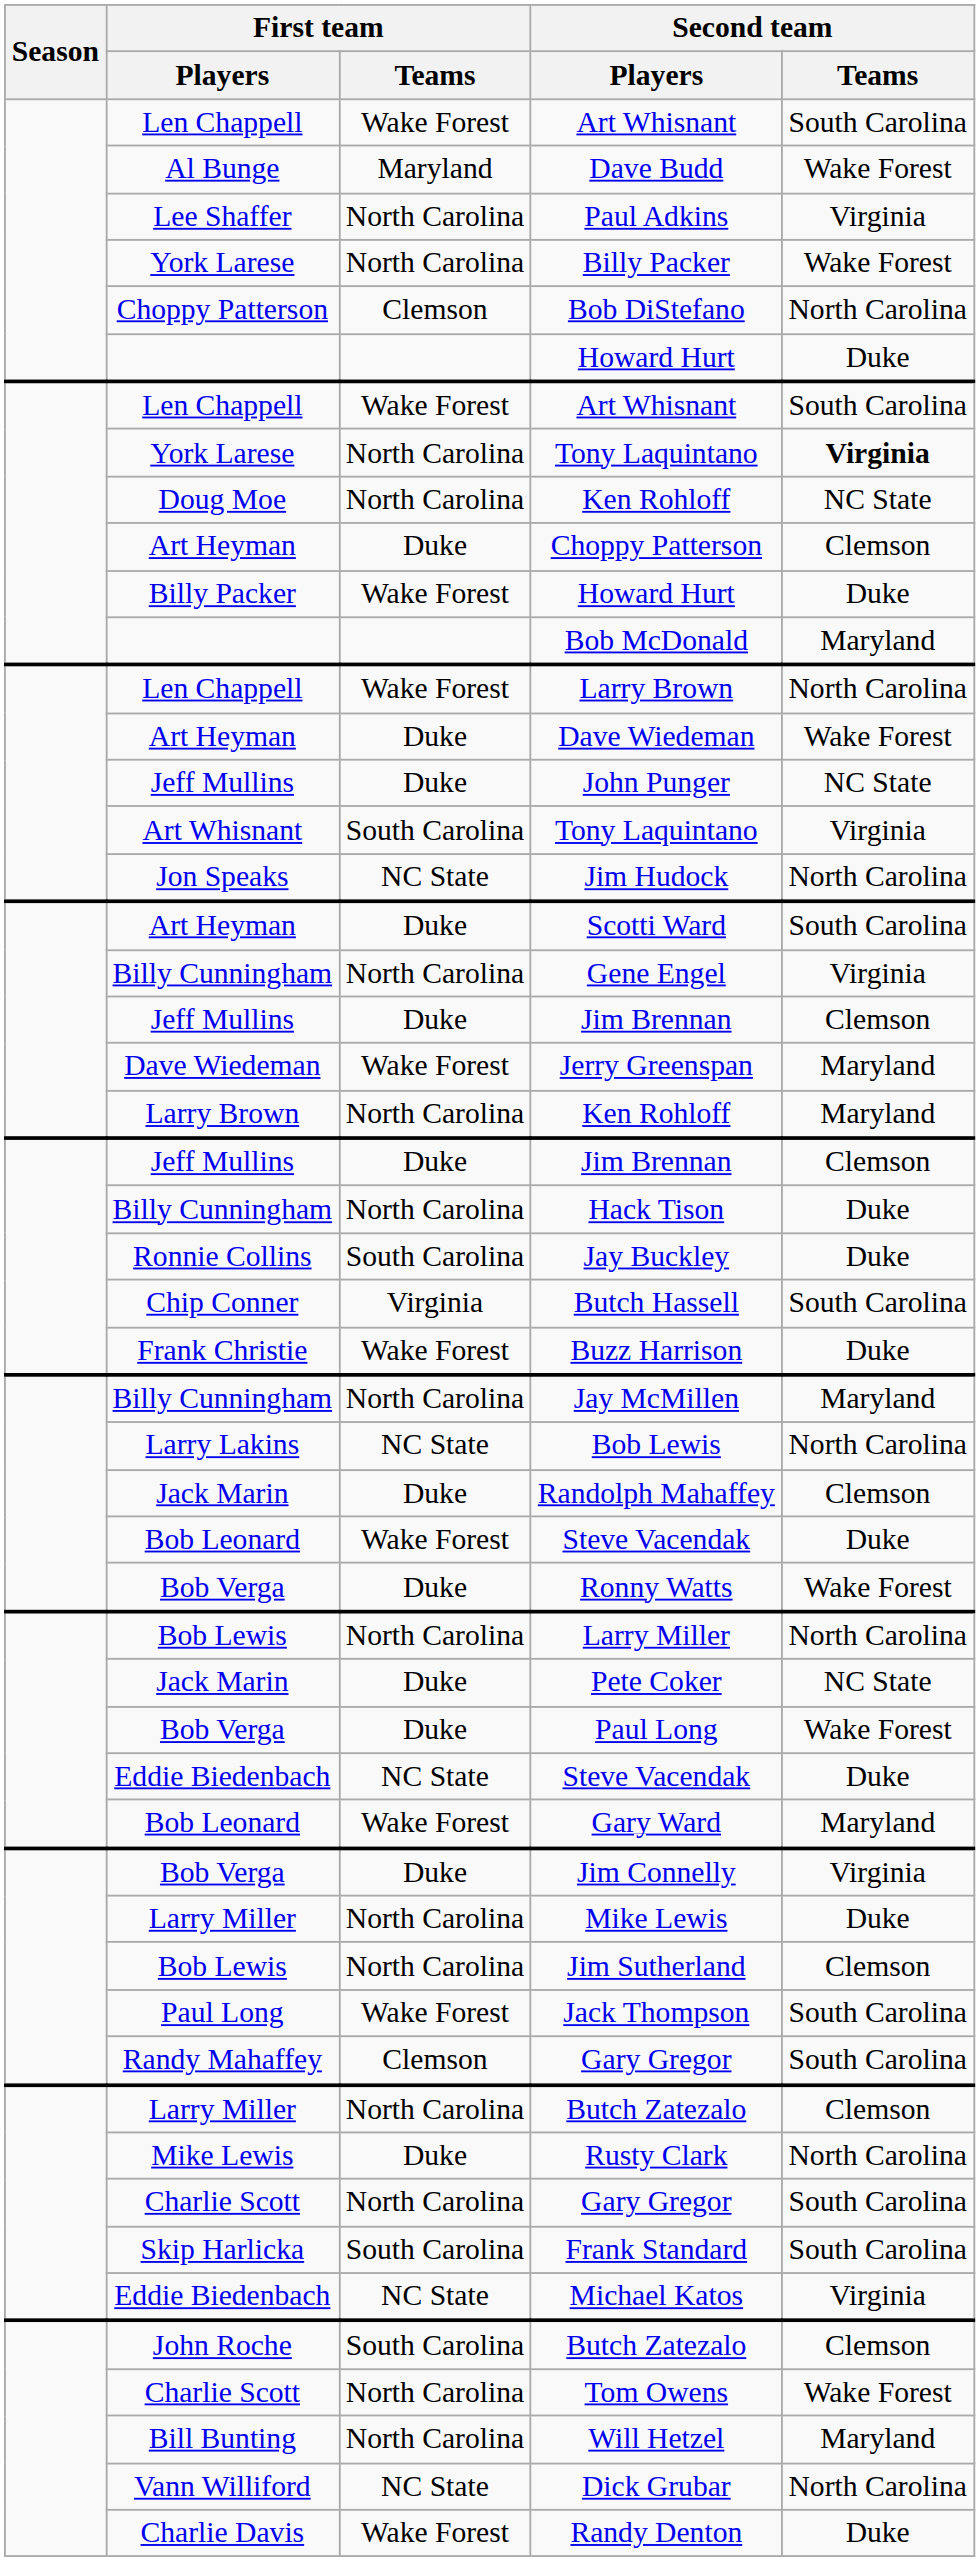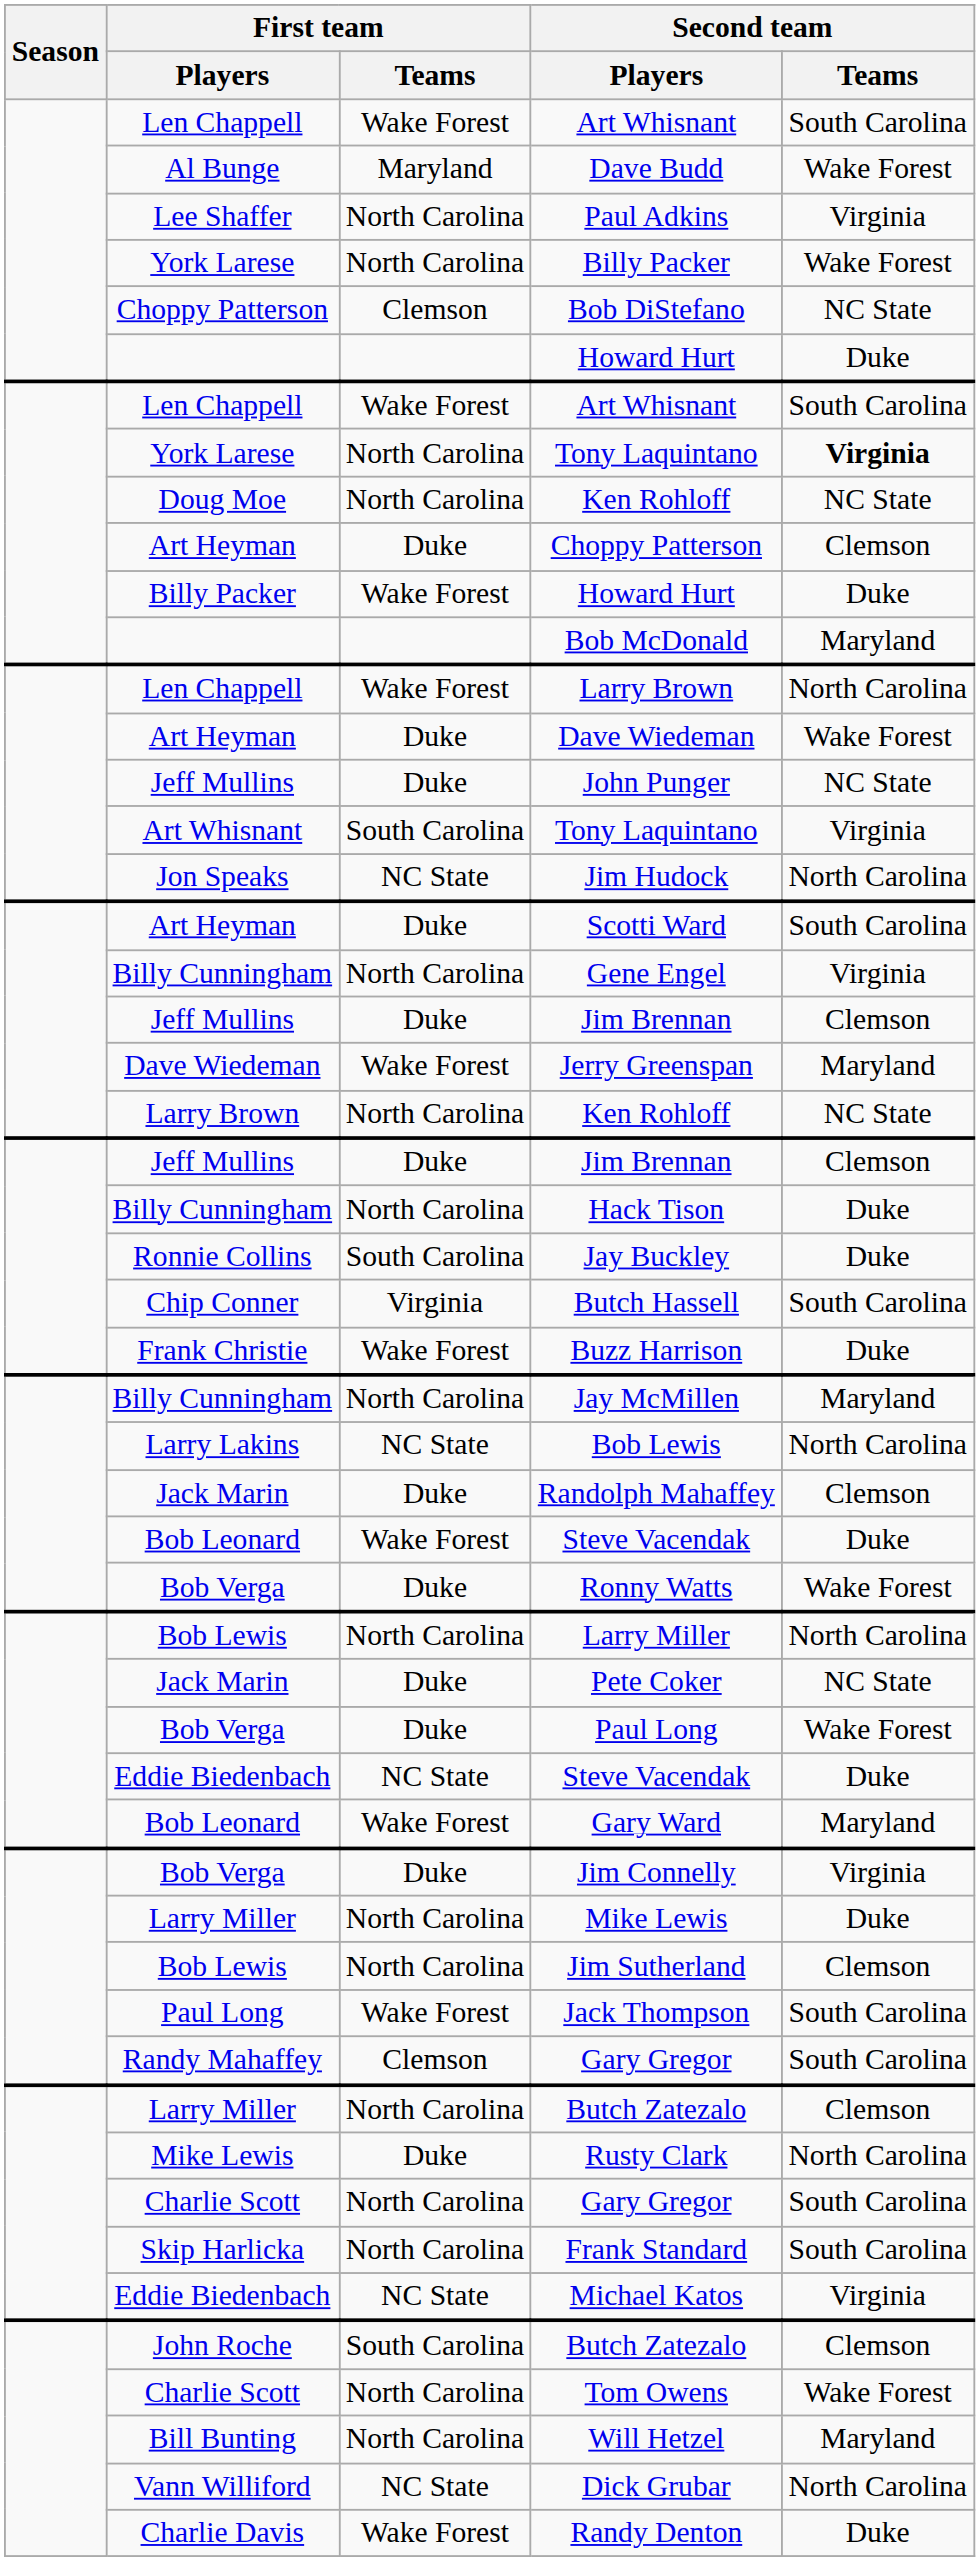 <table class="wikitable" style="text-align:center">
 <tr>
 <th rowspan=2>Season</th>
 <th colspan=2>First team</th>
 <th colspan=2>Second team</th>
 </tr>
 <tr>
 <th>Players</th>
 <th>Teams</th>
 <th>Players</th>
 <th>Teams</th>
 </tr>
 <tr>
 <td rowspan=6></td>
 <td><a href='#'>Len Chappell</a></td>
 <td>Wake Forest</td>
 <td><a href='#'>Art Whisnant</a></td>
 <td>South Carolina</td>
 </tr>
 <tr>
 <td><a href='#'>Al Bunge</a></td>
 <td>Maryland</td>
 <td><a href='#'>Dave Budd</a></td>
 <td>Wake Forest</td>
 </tr>
 <tr>
 <td><a href='#'>Lee Shaffer</a></td>
 <td>North Carolina</td>
 <td><a href='#'>Paul Adkins</a></td>
 <td>Virginia</td>
 </tr>
 <tr>
 <td><a href='#'>York Larese</a></td>
 <td>North Carolina</td>
 <td><a href='#'>Billy Packer</a></td>
 <td>Wake Forest</td>
 </tr>
 <tr>
 <td><a href='#'>Choppy Patterson</a></td>
 <td>Clemson</td>
 <td><a href='#'>Bob DiStefano</a></td>
-<td>North Carolina</td>
+<td>NC State</td>
 </tr>
 <tr>
 <td></td>
 <td></td>
 <td><a href='#'>Howard Hurt</a></td>
 <td>Duke</td>
 </tr>
 <tr style="border-top:2px solid black">
 <td rowspan=6></td>
 <td><a href='#'>Len Chappell</a></td>
 <td>Wake Forest</td>
 <td><a href='#'>Art Whisnant</a></td>
 <td>South Carolina</td>
 </tr>
 <tr>
 <td><a href='#'>York Larese</a></td>
 <td>North Carolina</td>
 <td><a href='#'>Tony Laquintano</a></td>
 <td><strong>Virginia</strong></td>
 </tr>
 <tr>
 <td><a href='#'>Doug Moe</a></td>
 <td>North Carolina</td>
 <td><a href='#'>Ken Rohloff</a></td>
 <td>NC State</td>
 </tr>
 <tr>
 <td><a href='#'>Art Heyman</a></td>
 <td>Duke</td>
 <td><a href='#'>Choppy Patterson</a></td>
 <td>Clemson</td>
 </tr>
 <tr>
 <td><a href='#'>Billy Packer</a></td>
 <td>Wake Forest</td>
 <td><a href='#'>Howard Hurt</a></td>
 <td>Duke</td>
 </tr>
 <tr>
 <td></td>
 <td></td>
 <td><a href='#'>Bob McDonald</a></td>
 <td>Maryland</td>
 </tr>
 <tr style="border-top:2px solid black">
 <td rowspan=5></td>
 <td><a href='#'>Len Chappell</a></td>
 <td>Wake Forest</td>
 <td><a href='#'>Larry Brown</a></td>
 <td>North Carolina</td>
 </tr>
 <tr>
 <td><a href='#'>Art Heyman</a></td>
 <td>Duke</td>
 <td><a href='#'>Dave Wiedeman</a></td>
 <td>Wake Forest</td>
 </tr>
 <tr>
 <td><a href='#'>Jeff Mullins</a></td>
 <td>Duke</td>
 <td><a href='#'>John Punger</a></td>
 <td>NC State</td>
 </tr>
 <tr>
 <td><a href='#'>Art Whisnant</a></td>
 <td>South Carolina</td>
 <td><a href='#'>Tony Laquintano</a></td>
 <td>Virginia</td>
 </tr>
 <tr>
 <td><a href='#'>Jon Speaks</a></td>
 <td>NC State</td>
 <td><a href='#'>Jim Hudock</a></td>
 <td>North Carolina</td>
 </tr>
 <tr style="border-top:2px solid black">
 <td rowspan=5></td>
 <td><a href='#'>Art Heyman</a></td>
 <td>Duke</td>
 <td><a href='#'>Scotti Ward</a></td>
 <td>South Carolina</td>
 </tr>
 <tr>
 <td><a href='#'>Billy Cunningham</a></td>
 <td>North Carolina</td>
 <td><a href='#'>Gene Engel</a></td>
 <td>Virginia</td>
 </tr>
 <tr>
 <td><a href='#'>Jeff Mullins</a></td>
 <td>Duke</td>
 <td><a href='#'>Jim Brennan</a></td>
 <td>Clemson</td>
 </tr>
 <tr>
 <td><a href='#'>Dave Wiedeman</a></td>
 <td>Wake Forest</td>
 <td><a href='#'>Jerry Greenspan</a></td>
 <td>Maryland</td>
 </tr>
 <tr>
 <td><a href='#'>Larry Brown</a></td>
 <td>North Carolina</td>
 <td><a href='#'>Ken Rohloff</a></td>
-<td>Maryland</td>
+<td>NC State</td>
 </tr>
 <tr style="border-top:2px solid black">
 <td rowspan=5></td>
 <td><a href='#'>Jeff Mullins</a></td>
 <td>Duke</td>
 <td><a href='#'>Jim Brennan</a></td>
 <td>Clemson</td>
 </tr>
 <tr>
 <td><a href='#'>Billy Cunningham</a></td>
 <td>North Carolina</td>
 <td><a href='#'>Hack Tison</a></td>
 <td>Duke</td>
 </tr>
 <tr>
 <td><a href='#'>Ronnie Collins</a></td>
 <td>South Carolina</td>
 <td><a href='#'>Jay Buckley</a></td>
 <td>Duke</td>
 </tr>
 <tr>
 <td><a href='#'>Chip Conner</a></td>
 <td>Virginia</td>
 <td><a href='#'>Butch Hassell</a></td>
 <td>South Carolina</td>
 </tr>
 <tr>
 <td><a href='#'>Frank Christie</a></td>
 <td>Wake Forest</td>
 <td><a href='#'>Buzz Harrison</a></td>
 <td>Duke</td>
 </tr>
 <tr style="border-top:2px solid black">
 <td rowspan=5></td>
 <td><a href='#'>Billy Cunningham</a></td>
 <td>North Carolina</td>
 <td><a href='#'>Jay McMillen</a></td>
 <td>Maryland</td>
 </tr>
 <tr>
 <td><a href='#'>Larry Lakins</a></td>
 <td>NC State</td>
 <td><a href='#'>Bob Lewis</a></td>
 <td>North Carolina</td>
 </tr>
 <tr>
 <td><a href='#'>Jack Marin</a></td>
 <td>Duke</td>
 <td><a href='#'>Randolph Mahaffey</a></td>
 <td>Clemson</td>
 </tr>
 <tr>
 <td><a href='#'>Bob Leonard</a></td>
 <td>Wake Forest</td>
 <td><a href='#'>Steve Vacendak</a></td>
 <td>Duke</td>
 </tr>
 <tr>
 <td><a href='#'>Bob Verga</a></td>
 <td>Duke</td>
 <td><a href='#'>Ronny Watts</a></td>
 <td>Wake Forest</td>
 </tr>
 <tr style="border-top:2px solid black">
 <td rowspan=5></td>
 <td><a href='#'>Bob Lewis</a></td>
 <td>North Carolina</td>
 <td><a href='#'>Larry Miller</a></td>
 <td>North Carolina</td>
 </tr>
 <tr>
 <td><a href='#'>Jack Marin</a></td>
 <td>Duke</td>
 <td><a href='#'>Pete Coker</a></td>
 <td>NC State</td>
 </tr>
 <tr>
 <td><a href='#'>Bob Verga</a></td>
 <td>Duke</td>
 <td><a href='#'>Paul Long</a></td>
 <td>Wake Forest</td>
 </tr>
 <tr>
 <td><a href='#'>Eddie Biedenbach</a></td>
 <td>NC State</td>
 <td><a href='#'>Steve Vacendak</a></td>
 <td>Duke</td>
 </tr>
 <tr>
 <td><a href='#'>Bob Leonard</a></td>
 <td>Wake Forest</td>
 <td><a href='#'>Gary Ward</a></td>
 <td>Maryland</td>
 </tr>
 <tr style="border-top:2px solid black">
 <td rowspan=5></td>
 <td><a href='#'>Bob Verga</a></td>
 <td>Duke</td>
 <td><a href='#'>Jim Connelly</a></td>
 <td>Virginia</td>
 </tr>
 <tr>
 <td><a href='#'>Larry Miller</a></td>
 <td>North Carolina</td>
 <td><a href='#'>Mike Lewis</a></td>
 <td>Duke</td>
 </tr>
 <tr>
 <td><a href='#'>Bob Lewis</a></td>
 <td>North Carolina</td>
 <td><a href='#'>Jim Sutherland</a></td>
 <td>Clemson</td>
 </tr>
 <tr>
 <td><a href='#'>Paul Long</a></td>
 <td>Wake Forest</td>
 <td><a href='#'>Jack Thompson</a></td>
 <td>South Carolina</td>
 </tr>
 <tr>
 <td><a href='#'>Randy Mahaffey</a></td>
 <td>Clemson</td>
 <td><a href='#'>Gary Gregor</a></td>
 <td>South Carolina</td>
 </tr>
 <tr style="border-top:2px solid black">
 <td rowspan=5></td>
 <td><a href='#'>Larry Miller</a></td>
 <td>North Carolina</td>
 <td><a href='#'>Butch Zatezalo</a></td>
 <td>Clemson</td>
 </tr>
 <tr>
 <td><a href='#'>Mike Lewis</a></td>
 <td>Duke</td>
 <td><a href='#'>Rusty Clark</a></td>
 <td>North Carolina</td>
 </tr>
 <tr>
 <td><a href='#'>Charlie Scott</a></td>
 <td>North Carolina</td>
 <td><a href='#'>Gary Gregor</a></td>
 <td>South Carolina</td>
 </tr>
 <tr>
 <td><a href='#'>Skip Harlicka</a></td>
-<td>South Carolina</td>
+<td>North Carolina</td>
 <td><a href='#'>Frank Standard</a></td>
 <td>South Carolina</td>
 </tr>
 <tr>
 <td><a href='#'>Eddie Biedenbach</a></td>
 <td>NC State</td>
 <td><a href='#'>Michael Katos</a></td>
 <td>Virginia</td>
 </tr>
 <tr style="border-top:2px solid black">
 <td rowspan=5></td>
 <td><a href='#'>John Roche</a></td>
 <td>South Carolina</td>
 <td><a href='#'>Butch Zatezalo</a></td>
 <td>Clemson</td>
 </tr>
 <tr>
 <td><a href='#'>Charlie Scott</a></td>
 <td>North Carolina</td>
 <td><a href='#'>Tom Owens</a></td>
 <td>Wake Forest</td>
 </tr>
 <tr>
 <td><a href='#'>Bill Bunting</a></td>
 <td>North Carolina</td>
 <td><a href='#'>Will Hetzel</a></td>
 <td>Maryland</td>
 </tr>
 <tr>
 <td><a href='#'>Vann Williford</a></td>
 <td>NC State</td>
 <td><a href='#'>Dick Grubar</a></td>
 <td>North Carolina</td>
 </tr>
 <tr>
 <td><a href='#'>Charlie Davis</a></td>
 <td>Wake Forest</td>
 <td><a href='#'>Randy Denton</a></td>
 <td>Duke</td>
 </tr>
 </table>
